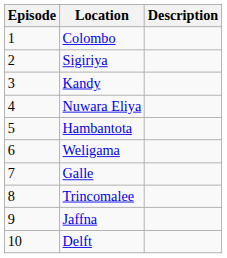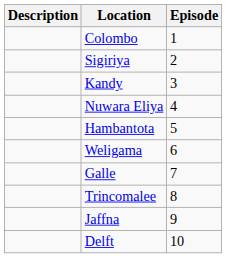 <table class="wikitable">
 <tr>
+<th>Description</th>
+<th>Location</th>
 <th>Episode</th>
-<th>Location</th>
-<th>Description</th>
 </tr>
 <tr>
+<td></td>
+<td><a href='#'>Colombo</a></td>
 <td>1</td>
-<td><a href='#'>Colombo</a></td>
-<td></td>
 </tr>
 <tr>
+<td></td>
+<td><a href='#'>Sigiriya</a></td>
 <td>2</td>
-<td><a href='#'>Sigiriya</a></td>
-<td></td>
 </tr>
 <tr>
+<td></td>
+<td><a href='#'>Kandy</a></td>
 <td>3</td>
-<td><a href='#'>Kandy</a></td>
-<td></td>
 </tr>
 <tr>
+<td></td>
+<td><a href='#'>Nuwara Eliya</a></td>
 <td>4</td>
-<td><a href='#'>Nuwara Eliya</a></td>
-<td></td>
 </tr>
 <tr>
+<td></td>
+<td><a href='#'>Hambantota</a></td>
 <td>5</td>
-<td><a href='#'>Hambantota</a></td>
-<td></td>
 </tr>
 <tr>
+<td></td>
+<td><a href='#'>Weligama</a></td>
 <td>6</td>
-<td><a href='#'>Weligama</a></td>
-<td></td>
 </tr>
 <tr>
+<td></td>
+<td><a href='#'>Galle</a></td>
 <td>7</td>
-<td><a href='#'>Galle</a></td>
-<td></td>
 </tr>
 <tr>
+<td></td>
+<td><a href='#'>Trincomalee</a></td>
 <td>8</td>
-<td><a href='#'>Trincomalee</a></td>
-<td></td>
 </tr>
 <tr>
+<td></td>
+<td><a href='#'>Jaffna</a></td>
 <td>9</td>
-<td><a href='#'>Jaffna</a></td>
-<td></td>
 </tr>
 <tr>
+<td></td>
+<td><a href='#'>Delft</a></td>
 <td>10</td>
-<td><a href='#'>Delft</a></td>
-<td></td>
 </tr>
 </table>
